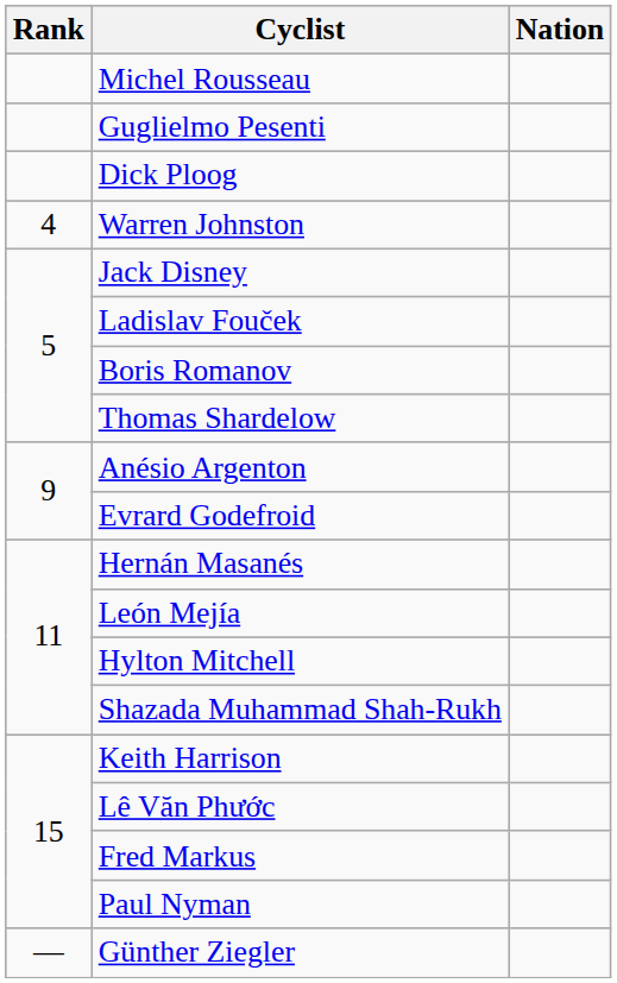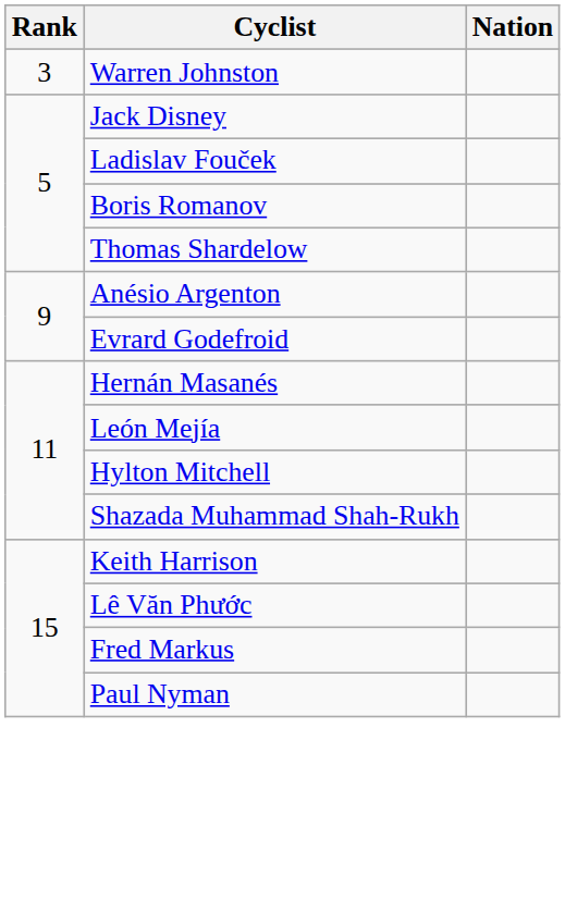 <table class="wikitable sortable" style="text-align:center">
 <tr>
 <th>Rank</th>
 <th>Cyclist</th>
 <th>Nation</th>
 </tr>
 <tr>
-<td></td>
-<td align=left><a href='#'>Michel Rousseau</a></td>
-<td align=left></td>
-</tr>
-<tr>
-<td></td>
-<td align=left><a href='#'>Guglielmo Pesenti</a></td>
-<td align=left></td>
-</tr>
-<tr>
-<td></td>
-<td align=left><a href='#'>Dick Ploog</a></td>
-<td align=left></td>
-</tr>
-<tr>
-<td>4</td>
+<td>3</td>
 <td align=left><a href='#'>Warren Johnston</a></td>
 <td align=left></td>
 </tr>
 <tr>
 <td rowspan=4>5</td>
 <td align=left><a href='#'>Jack Disney</a></td>
 <td align=left></td>
 </tr>
 <tr>
 <td align=left><a href='#'>Ladislav Fouček</a></td>
 <td align=left></td>
 </tr>
 <tr>
 <td align=left><a href='#'>Boris Romanov</a></td>
 <td align=left></td>
 </tr>
 <tr>
 <td align=left><a href='#'>Thomas Shardelow</a></td>
 <td align=left></td>
 </tr>
 <tr>
 <td rowspan=2>9</td>
 <td align=left><a href='#'>Anésio Argenton</a></td>
 <td align=left></td>
 </tr>
 <tr>
 <td align=left><a href='#'>Evrard Godefroid</a></td>
 <td align=left></td>
 </tr>
 <tr>
 <td rowspan=4>11</td>
 <td align=left><a href='#'>Hernán Masanés</a></td>
 <td align=left></td>
 </tr>
 <tr>
 <td align=left><a href='#'>León Mejía</a></td>
 <td align=left></td>
 </tr>
 <tr>
 <td align=left><a href='#'>Hylton Mitchell</a></td>
 <td align=left></td>
 </tr>
 <tr>
 <td align=left><a href='#'>Shazada Muhammad Shah-Rukh</a></td>
 <td align=left></td>
 </tr>
 <tr>
 <td rowspan=4>15</td>
 <td align=left><a href='#'>Keith Harrison</a></td>
 <td align=left></td>
 </tr>
 <tr>
 <td align=left><a href='#'>Lê Văn Phước</a></td>
 <td align=left></td>
 </tr>
 <tr>
 <td align=left><a href='#'>Fred Markus</a></td>
 <td align=left></td>
 </tr>
 <tr>
 <td align=left><a href='#'>Paul Nyman</a></td>
 <td align=left></td>
 </tr>
-<tr>
-<td data-sort-value=19>—</td>
-<td align=left><a href='#'>Günther Ziegler</a></td>
-<td align=left></td>
-</tr>
 </table>
